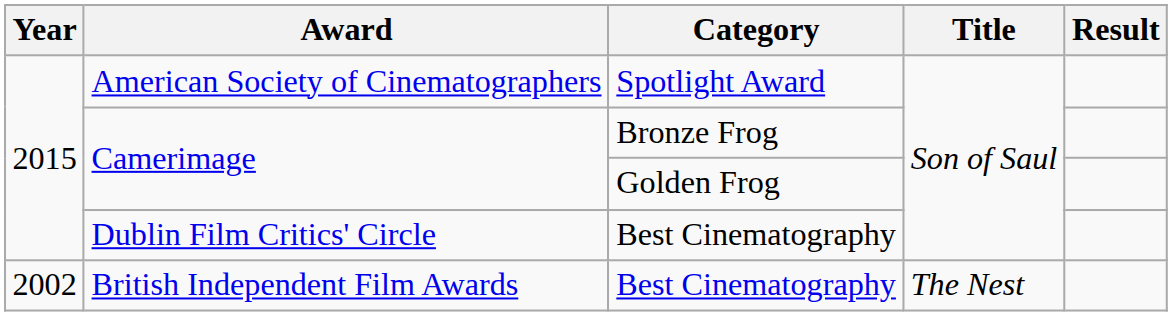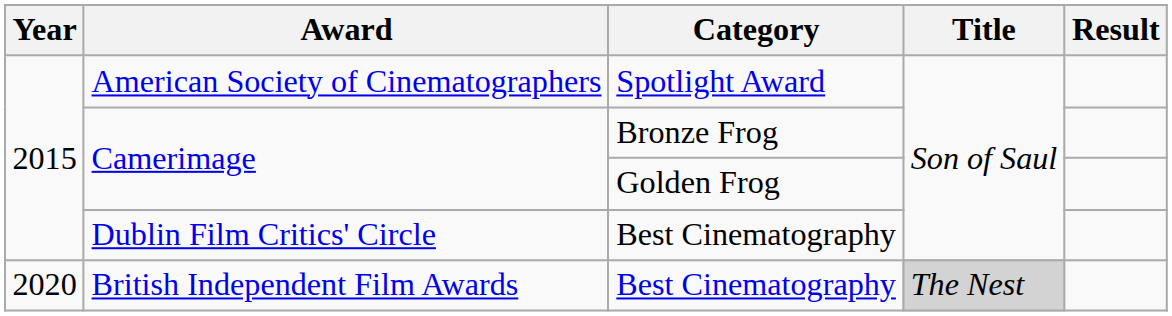 <table class="wikitable">
 <tr>
 <th>Year</th>
 <th>Award</th>
 <th>Category</th>
 <th>Title</th>
 <th>Result</th>
 </tr>
 <tr>
 <td rowspan=4>2015</td>
 <td><a href='#'>American Society of Cinematographers</a></td>
 <td><a href='#'>Spotlight Award</a></td>
 <td rowspan=4><em>Son of Saul</em></td>
 <td></td>
 </tr>
 <tr>
 <td rowspan=2><a href='#'>Camerimage</a></td>
 <td>Bronze Frog</td>
 <td></td>
 </tr>
 <tr>
 <td>Golden Frog</td>
 <td></td>
 </tr>
 <tr>
 <td><a href='#'>Dublin Film Critics' Circle</a></td>
 <td>Best Cinematography</td>
 <td></td>
 </tr>
 <tr>
-<td>2002</td>
+<td>2020</td>
 <td><a href='#'>British Independent Film Awards</a></td>
 <td><a href='#'>Best Cinematography</a></td>
-<td><em>The Nest</em></td>
+<td style="background: lightgrey;"><em>The Nest</em></td>
 <td></td>
 </tr>
 </table>
